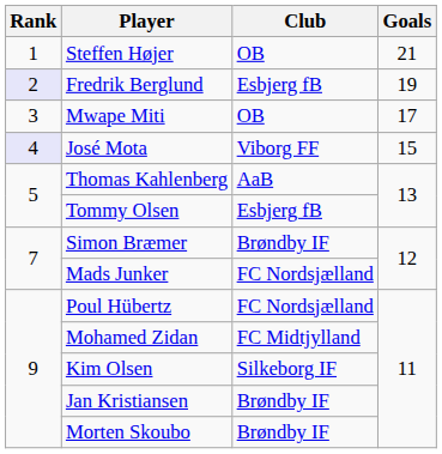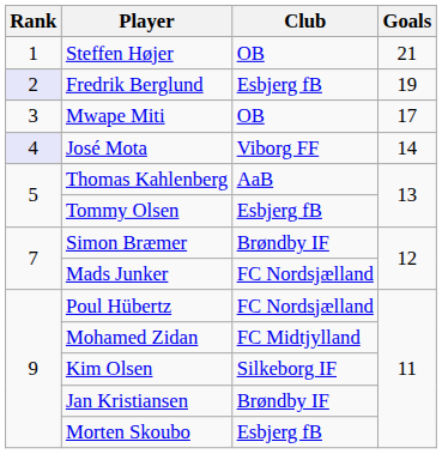 <table class="wikitable" style="text-align: center;">
 <tr>
 <th>Rank</th>
 <th>Player</th>
 <th>Club</th>
 <th>Goals</th>
 </tr>
 <tr>
 <td>1</td>
 <td align="left"> <a href='#'>Steffen Højer</a></td>
 <td align="left"><a href='#'>OB</a></td>
 <td>21</td>
 </tr>
 <tr>
 <td style="background: lavender;">2</td>
 <td align="left"> <a href='#'>Fredrik Berglund</a></td>
 <td align="left"><a href='#'>Esbjerg fB</a></td>
 <td>19</td>
 </tr>
 <tr>
 <td>3</td>
 <td align="left"> <a href='#'>Mwape Miti</a></td>
 <td align="left"><a href='#'>OB</a></td>
 <td>17</td>
 </tr>
 <tr>
 <td style="background: lavender;">4</td>
 <td align="left"> <a href='#'>José Mota</a></td>
 <td align="left"><a href='#'>Viborg FF</a></td>
-<td>15</td>
+<td>14</td>
 </tr>
 <tr>
 <td rowspan="2">5</td>
 <td align="left"> <a href='#'>Thomas Kahlenberg</a></td>
 <td align="left"><a href='#'>AaB</a></td>
 <td rowspan="2">13</td>
 </tr>
 <tr>
 <td align="left"> <a href='#'>Tommy Olsen</a></td>
 <td align="left"><a href='#'>Esbjerg fB</a></td>
 </tr>
 <tr>
 <td rowspan="2">7</td>
 <td align="left"> <a href='#'>Simon Bræmer</a></td>
 <td align="left"><a href='#'>Brøndby IF</a></td>
 <td rowspan="2">12</td>
 </tr>
 <tr>
 <td align="left"> <a href='#'>Mads Junker</a></td>
 <td align="left"><a href='#'>FC Nordsjælland</a></td>
 </tr>
 <tr>
 <td rowspan="5">9</td>
 <td align="left"> <a href='#'>Poul Hübertz</a></td>
 <td align="left"><a href='#'>FC Nordsjælland</a></td>
 <td rowspan="5">11</td>
 </tr>
 <tr>
 <td align="left"> <a href='#'>Mohamed Zidan</a></td>
 <td align="left"><a href='#'>FC Midtjylland</a></td>
 </tr>
 <tr>
 <td align="left"> <a href='#'>Kim Olsen</a></td>
 <td align="left"><a href='#'>Silkeborg IF</a></td>
 </tr>
 <tr>
 <td align="left"> <a href='#'>Jan Kristiansen</a></td>
 <td align="left"><a href='#'>Brøndby IF</a></td>
 </tr>
 <tr>
 <td align="left"> <a href='#'>Morten Skoubo</a></td>
-<td align="left"><a href='#'>Brøndby IF</a></td>
+<td align="left"><a href='#'>Esbjerg fB</a></td>
 </tr>
 </table>
